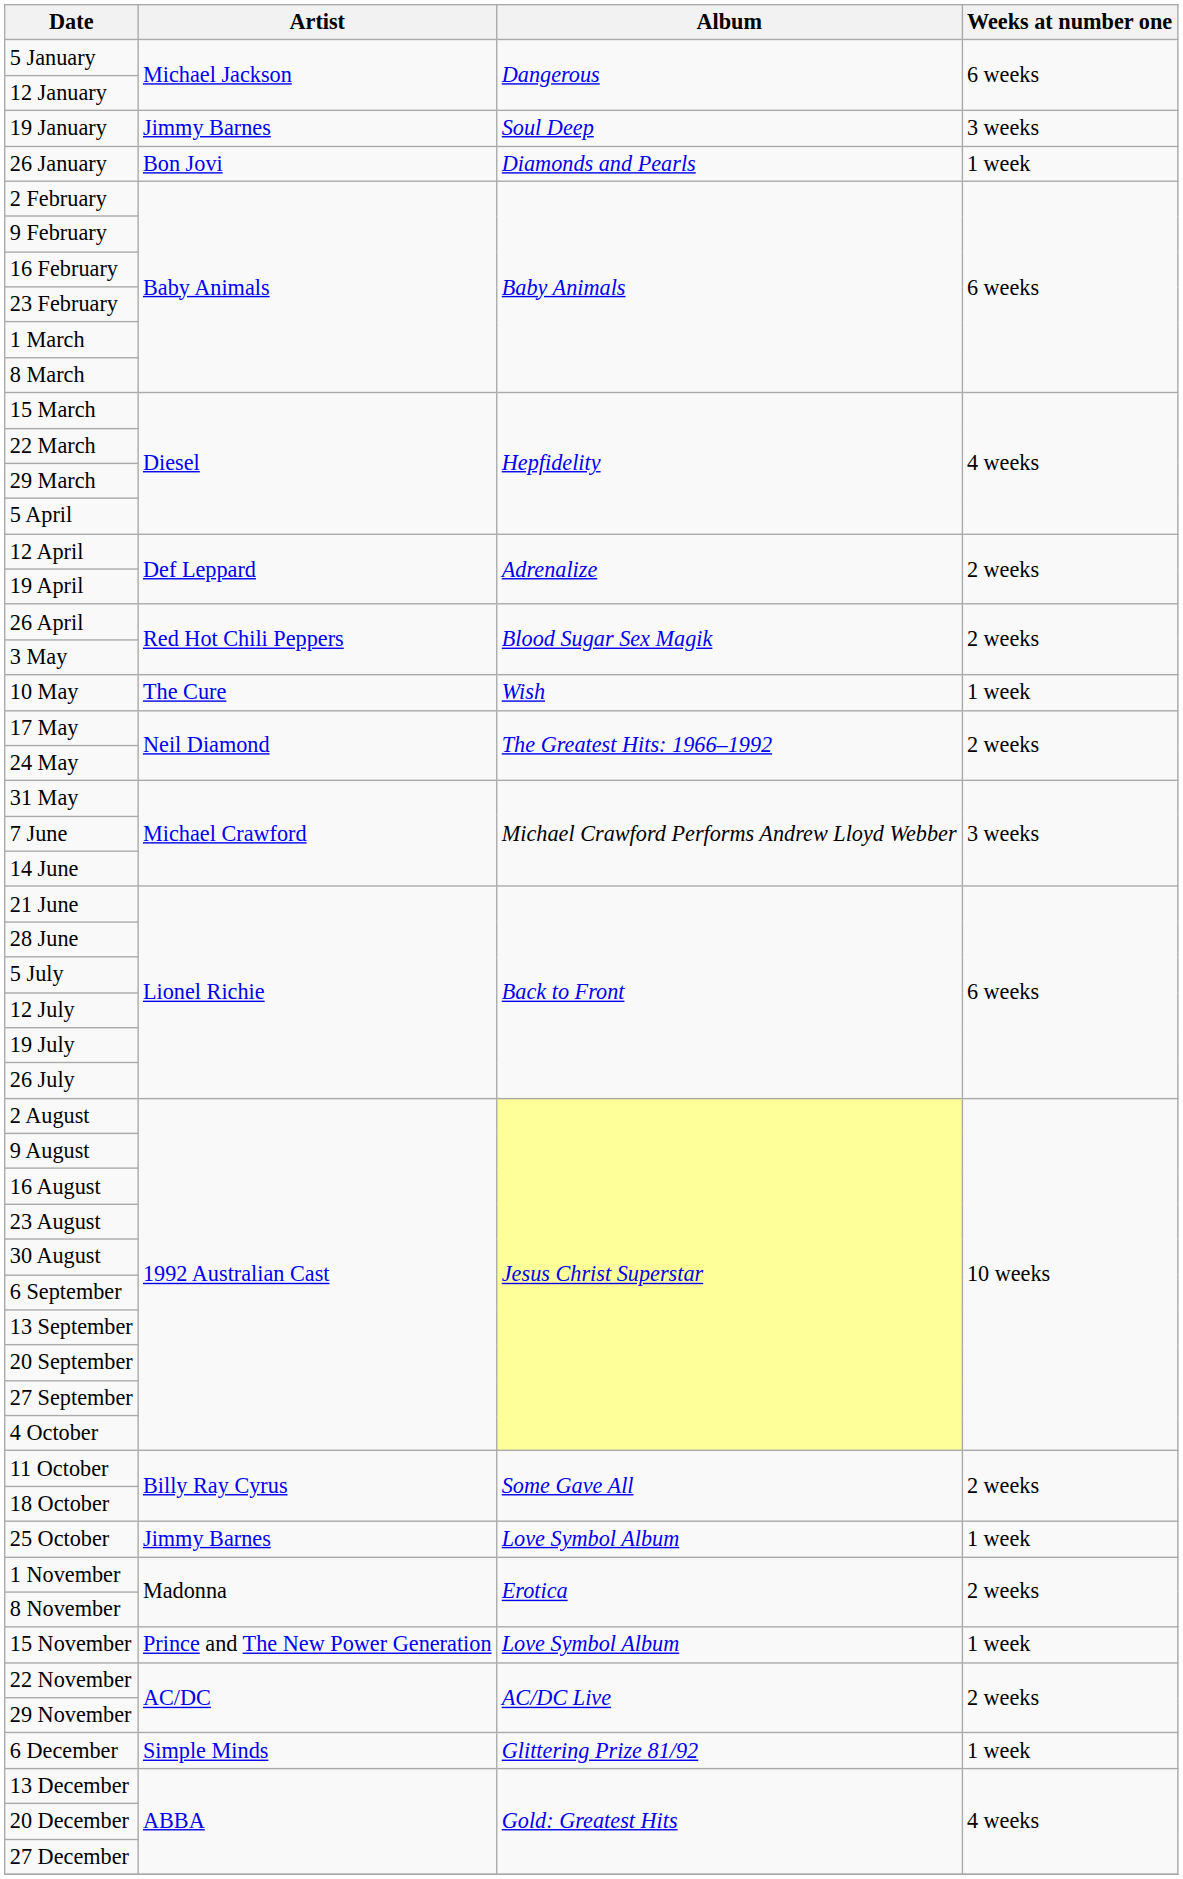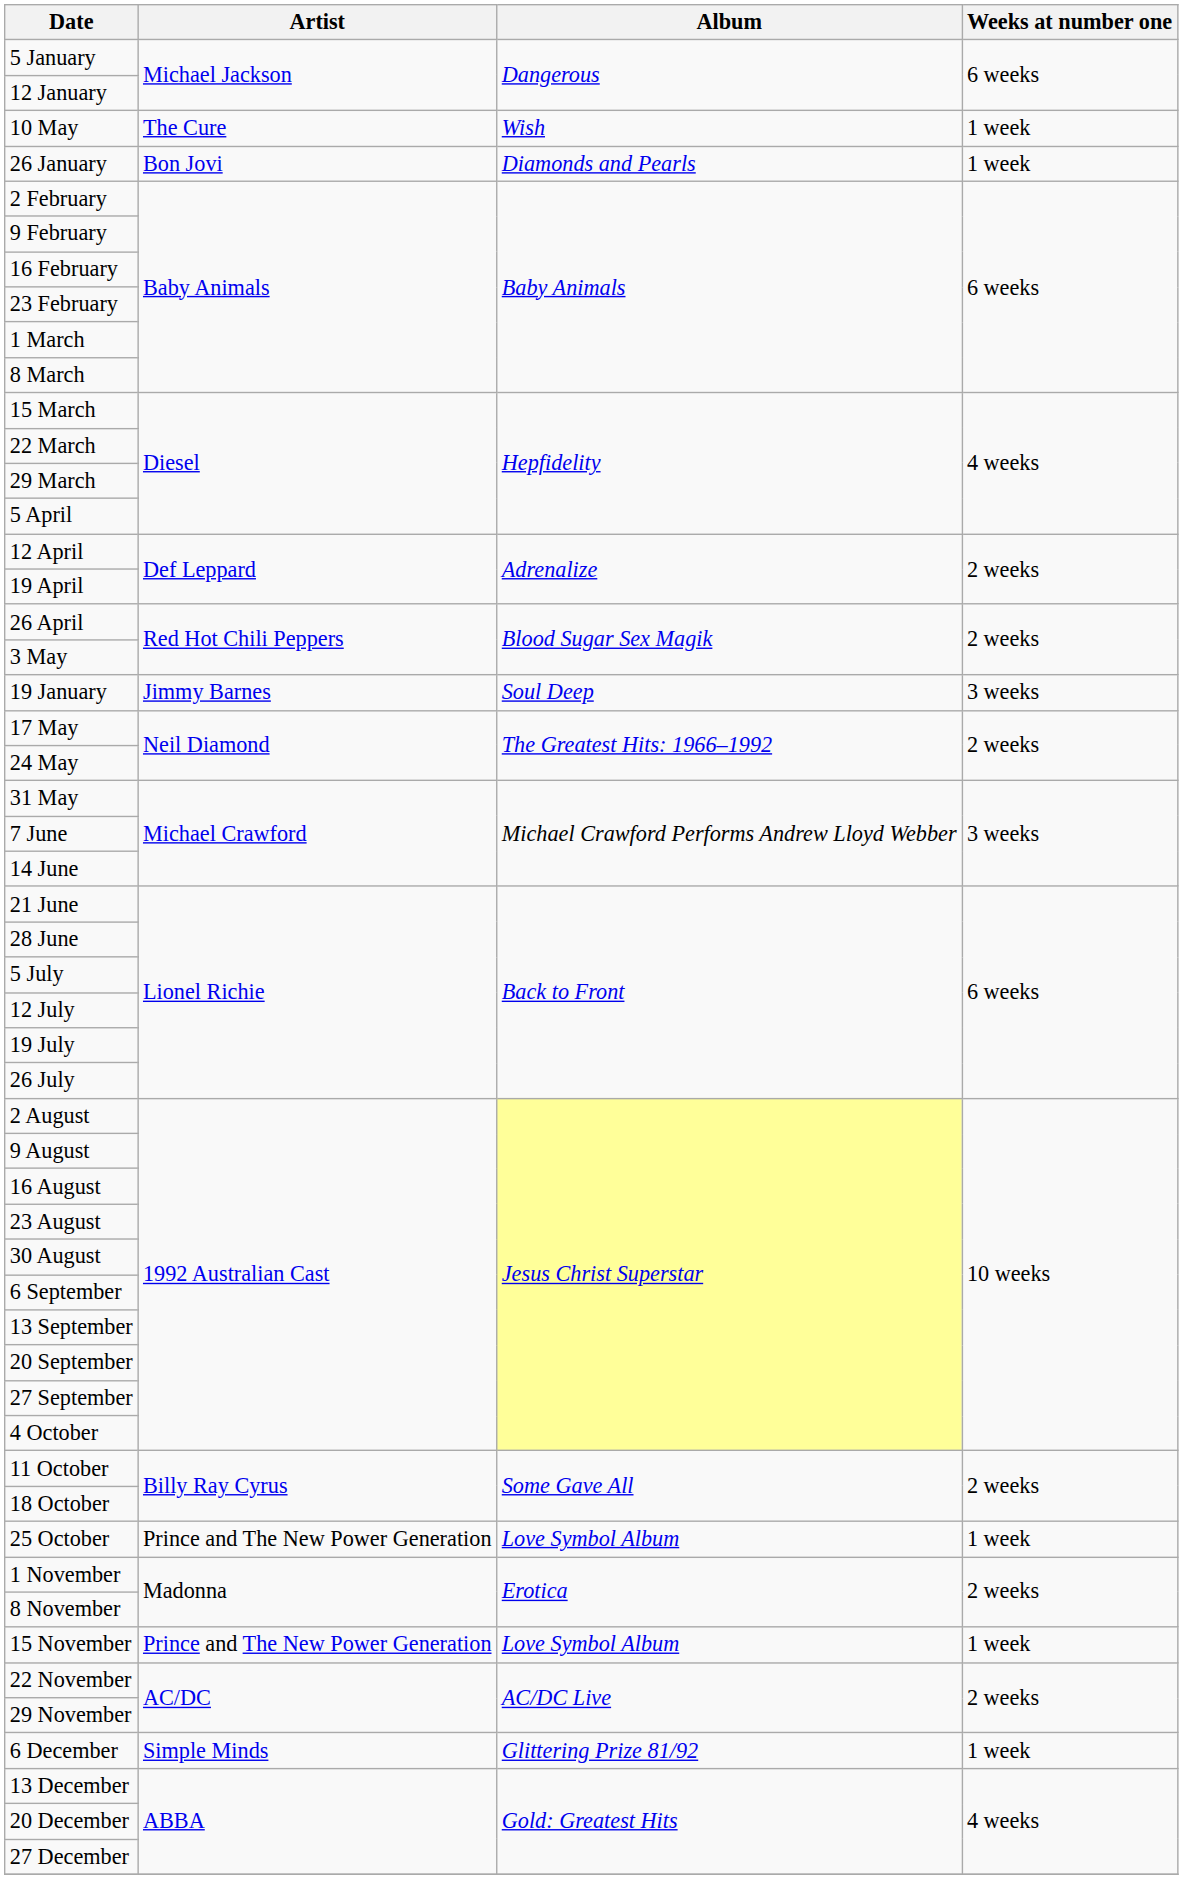 <table class="wikitable">
 <tr>
 <th>Date</th>
 <th>Artist</th>
 <th>Album</th>
 <th>Weeks at number one</th>
 </tr>
 <tr>
 <td>5 January</td>
 <td rowspan="2"><a href='#'>Michael Jackson</a></td>
 <td rowspan="2"><em><a href='#'>Dangerous</a></em></td>
 <td rowspan="2">6 weeks</td>
 </tr>
 <tr>
 <td>12 January</td>
 </tr>
 <tr>
-<td>19 January</td>
-<td><a href='#'>Jimmy Barnes</a></td>
-<td><em><a href='#'>Soul Deep</a></em></td>
-<td>3 weeks</td>
+<td>10 May</td>
+<td><a href='#'>The Cure</a></td>
+<td><em><a href='#'>Wish</a></em></td>
+<td>1 week</td>
 </tr>
 <tr>
 <td>26 January</td>
 <td><a href='#'>Bon Jovi</a></td>
 <td><em><a href='#'>Diamonds and Pearls</a></em></td>
 <td>1 week</td>
 </tr>
 <tr>
 <td>2 February</td>
 <td rowspan="6"><a href='#'>Baby Animals</a></td>
 <td rowspan="6"><em><a href='#'>Baby Animals</a></em></td>
 <td rowspan="6">6 weeks</td>
 </tr>
 <tr>
 <td>9 February</td>
 </tr>
 <tr>
 <td>16 February</td>
 </tr>
 <tr>
 <td>23 February</td>
 </tr>
 <tr>
 <td>1 March</td>
 </tr>
 <tr>
 <td>8 March</td>
 </tr>
 <tr>
 <td>15 March</td>
 <td rowspan="4"><a href='#'>Diesel</a></td>
 <td rowspan="4"><em><a href='#'>Hepfidelity</a></em></td>
 <td rowspan="4">4 weeks</td>
 </tr>
 <tr>
 <td>22 March</td>
 </tr>
 <tr>
 <td>29 March</td>
 </tr>
 <tr>
 <td>5 April</td>
 </tr>
 <tr>
 <td>12 April</td>
 <td rowspan="2"><a href='#'>Def Leppard</a></td>
 <td rowspan="2"><em><a href='#'>Adrenalize</a></em></td>
 <td rowspan="2">2 weeks</td>
 </tr>
 <tr>
 <td>19 April</td>
 </tr>
 <tr>
 <td>26 April</td>
 <td rowspan="2"><a href='#'>Red Hot Chili Peppers</a></td>
 <td rowspan="2"><em><a href='#'>Blood Sugar Sex Magik</a></em></td>
 <td rowspan="2">2 weeks</td>
 </tr>
 <tr>
 <td>3 May</td>
 </tr>
 <tr>
-<td>10 May</td>
-<td><a href='#'>The Cure</a></td>
-<td><em><a href='#'>Wish</a></em></td>
-<td>1 week</td>
+<td>19 January</td>
+<td><a href='#'>Jimmy Barnes</a></td>
+<td><em><a href='#'>Soul Deep</a></em></td>
+<td>3 weeks</td>
 </tr>
 <tr>
 <td>17 May</td>
 <td rowspan="2"><a href='#'>Neil Diamond</a></td>
 <td rowspan="2"><em><a href='#'>The Greatest Hits: 1966–1992</a></em></td>
 <td rowspan="2">2 weeks</td>
 </tr>
 <tr>
 <td>24 May</td>
 </tr>
 <tr>
 <td>31 May</td>
 <td rowspan="3"><a href='#'>Michael Crawford</a></td>
 <td rowspan="3"><em>Michael Crawford Performs Andrew Lloyd Webber</em></td>
 <td rowspan="3">3 weeks</td>
 </tr>
 <tr>
 <td>7 June</td>
 </tr>
 <tr>
 <td>14 June</td>
 </tr>
 <tr>
 <td>21 June</td>
 <td rowspan="6"><a href='#'>Lionel Richie</a></td>
 <td rowspan="6"><em><a href='#'>Back to Front</a></em></td>
 <td rowspan="6">6 weeks</td>
 </tr>
 <tr>
 <td>28 June</td>
 </tr>
 <tr>
 <td>5 July</td>
 </tr>
 <tr>
 <td>12 July</td>
 </tr>
 <tr>
 <td>19 July</td>
 </tr>
 <tr>
 <td>26 July</td>
 </tr>
 <tr>
 <td>2 August</td>
 <td rowspan="10"><a href='#'>1992 Australian Cast</a></td>
 <td bgcolor=#FFFF99 rowspan="10"><em><a href='#'>Jesus Christ Superstar</a></em></td>
 <td rowspan="10">10 weeks</td>
 </tr>
 <tr>
 <td>9 August</td>
 </tr>
 <tr>
 <td>16 August</td>
 </tr>
 <tr>
 <td>23 August</td>
 </tr>
 <tr>
 <td>30 August</td>
 </tr>
 <tr>
 <td>6 September</td>
 </tr>
 <tr>
 <td>13 September</td>
 </tr>
 <tr>
 <td>20 September</td>
 </tr>
 <tr>
 <td>27 September</td>
 </tr>
 <tr>
 <td>4 October</td>
 </tr>
 <tr>
 <td>11 October</td>
 <td rowspan="2"><a href='#'>Billy Ray Cyrus</a></td>
 <td rowspan="2"><em><a href='#'>Some Gave All</a></em></td>
 <td rowspan="2">2 weeks</td>
 </tr>
 <tr>
 <td>18 October</td>
 </tr>
 <tr>
 <td>25 October</td>
-<td><a href='#'>Jimmy Barnes</a></td>
+<td>Prince and The New Power Generation</td>
 <td><em><a href='#'>Love Symbol Album</a></em></td>
 <td>1 week</td>
 </tr>
 <tr>
 <td>1 November</td>
 <td rowspan="2">Madonna</td>
 <td rowspan="2"><em><a href='#'>Erotica</a></em></td>
 <td rowspan="2">2 weeks</td>
 </tr>
 <tr>
 <td>8 November</td>
 </tr>
 <tr>
 <td>15 November</td>
 <td><a href='#'>Prince</a> and <a href='#'>The New Power Generation</a></td>
 <td><em><a href='#'>Love Symbol Album</a></em></td>
 <td>1 week</td>
 </tr>
 <tr>
 <td>22 November</td>
 <td rowspan="2"><a href='#'>AC/DC</a></td>
 <td rowspan="2"><em><a href='#'>AC/DC Live</a></em></td>
 <td rowspan="2">2 weeks</td>
 </tr>
 <tr>
 <td>29 November</td>
 </tr>
 <tr>
 <td>6 December</td>
 <td><a href='#'>Simple Minds</a></td>
 <td><em><a href='#'>Glittering Prize 81/92</a></em></td>
 <td>1 week</td>
 </tr>
 <tr>
 <td>13 December</td>
 <td rowspan="3"><a href='#'>ABBA</a></td>
 <td rowspan="3"><em><a href='#'>Gold: Greatest Hits</a></em></td>
 <td rowspan="3">4 weeks</td>
 </tr>
 <tr>
 <td>20 December</td>
 </tr>
 <tr>
 <td>27 December</td>
 </tr>
 <tr>
 </tr>
 </table>
